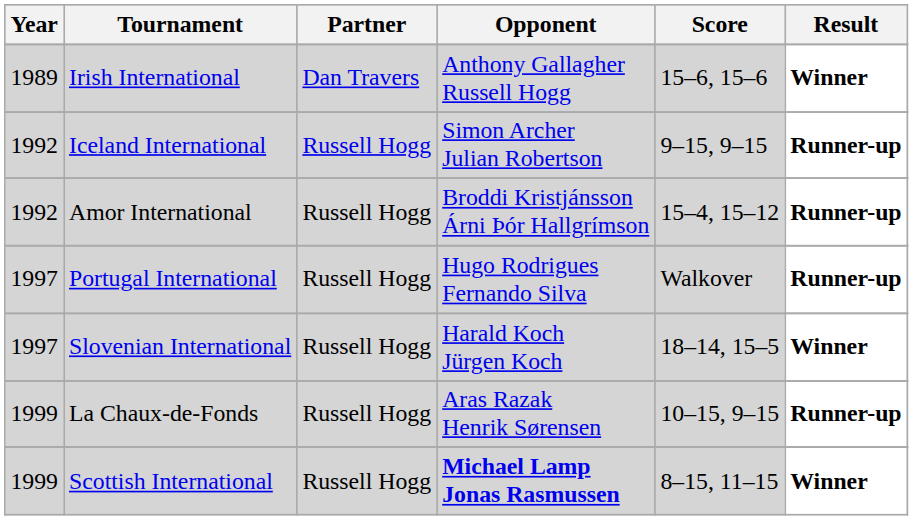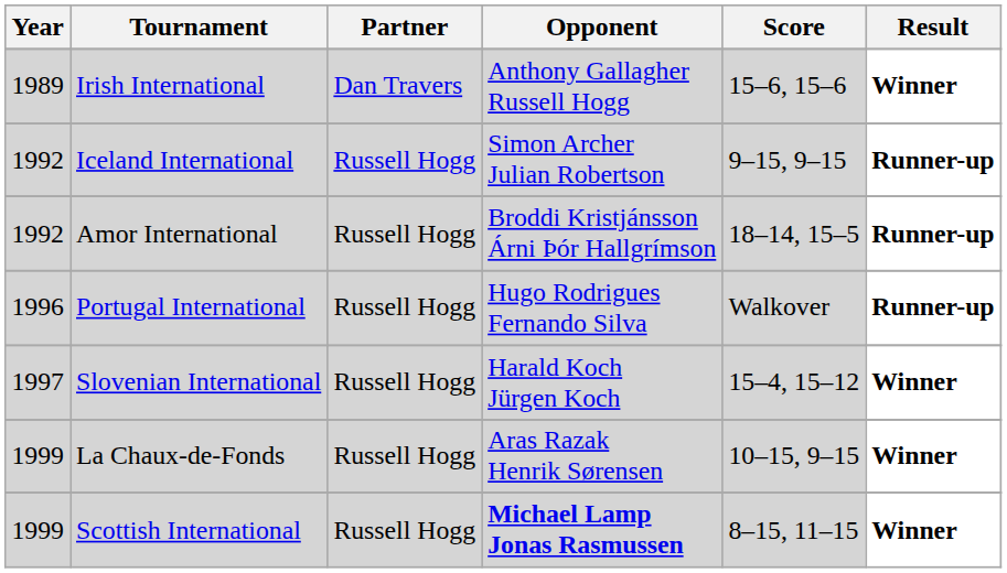 <table class="sortable wikitable" style="font-size:90%;">
 <tr>
 <th>Year</th>
 <th>Tournament</th>
 <th>Partner</th>
 <th>Opponent</th>
 <th>Score</th>
 <th>Result</th>
 </tr>
 <tr>
 </tr>
 <tr style="background:#D5D5D5">
 <td align="center">1989</td>
 <td align="left"><a href='#'>Irish International</a></td>
 <td align="left"> <a href='#'>Dan Travers</a></td>
 <td align="left"> <a href='#'>Anthony Gallagher</a> <br>  <a href='#'>Russell Hogg</a></td>
 <td align="left">15–6, 15–6</td>
 <td style="text-align:left; background:white"> <strong>Winner</strong></td>
 </tr>
 <tr>
 </tr>
 <tr style="background:#D5D5D5">
 <td align="center">1992</td>
 <td align="left"><a href='#'>Iceland International</a></td>
 <td align="left"> <a href='#'>Russell Hogg</a></td>
 <td align="left"> <a href='#'>Simon Archer</a> <br>  <a href='#'>Julian Robertson</a></td>
 <td align="left">9–15, 9–15</td>
 <td style="text-align:left; background:white"> <strong>Runner-up</strong></td>
 </tr>
 <tr>
 </tr>
 <tr style="background:#D5D5D5">
 <td align="center">1992</td>
 <td align="left">Amor International</td>
 <td align="left"> Russell Hogg</td>
 <td align="left"> <a href='#'>Broddi Kristjánsson</a> <br>  <a href='#'>Árni Þór Hallgrímson</a></td>
-<td align="left">15–4, 15–12</td>
+<td align="left">18–14, 15–5</td>
 <td style="text-align:left; background:white"> <strong>Runner-up</strong></td>
 </tr>
 <tr>
 </tr>
 <tr style="background:#D5D5D5">
-<td align="center">1997</td>
+<td align="center">1996</td>
 <td align="left"><a href='#'>Portugal International</a></td>
 <td align="left"> Russell Hogg</td>
 <td align="left"> <a href='#'>Hugo Rodrigues</a> <br>  <a href='#'>Fernando Silva</a></td>
 <td align="left">Walkover</td>
 <td style="text-align:left; background:white"> <strong>Runner-up</strong></td>
 </tr>
 <tr>
 </tr>
 <tr style="background:#D5D5D5">
 <td align="center">1997</td>
 <td align="left"><a href='#'>Slovenian International</a></td>
 <td align="left"> Russell Hogg</td>
 <td align="left"> <a href='#'>Harald Koch</a> <br>  <a href='#'>Jürgen Koch</a></td>
-<td align="left">18–14, 15–5</td>
+<td align="left">15–4, 15–12</td>
 <td style="text-align:left; background:white"> <strong>Winner</strong></td>
 </tr>
 <tr>
 </tr>
 <tr style="background:#D5D5D5">
 <td align="center">1999</td>
 <td align="left">La Chaux-de-Fonds</td>
 <td align="left"> Russell Hogg</td>
 <td align="left"> <a href='#'>Aras Razak</a> <br>  <a href='#'>Henrik Sørensen</a></td>
 <td align="left">10–15, 9–15</td>
-<td style="text-align:left; background:white"> <strong>Runner-up</strong></td>
+<td style="text-align:left; background:white"> <strong>Winner</strong></td>
 </tr>
 <tr>
 </tr>
 <tr style="background:#D5D5D5">
 <td align="center">1999</td>
 <td align="left"><a href='#'>Scottish International</a></td>
 <td align="left"> Russell Hogg</td>
 <td align="left"><strong> <a href='#'>Michael Lamp</a> <br>  <a href='#'>Jonas Rasmussen</a></strong></td>
 <td align="left">8–15, 11–15</td>
 <td style="text-align:left; background:white"> <strong>Winner</strong></td>
 </tr>
 </table>
